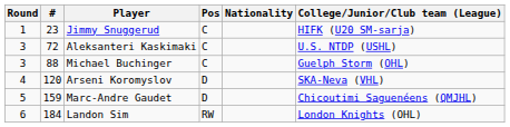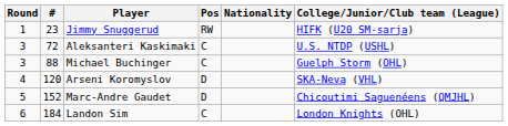 <table class="wikitable">
 <tr>
 <th>Round</th>
 <th>#</th>
 <th>Player</th>
 <th>Pos</th>
 <th>Nationality</th>
 <th>College/Junior/Club team (League)</th>
 </tr>
 <tr>
 <td style="text-align:center;">1</td>
 <td style="text-align:center;">23</td>
 <td><a href='#'>Jimmy Snuggerud</a></td>
-<td>C</td>
+<td>RW</td>
 <td></td>
 <td><a href='#'>HIFK</a> (<a href='#'>U20 SM-sarja</a>)</td>
 </tr>
 <tr>
 <td style="text-align:center;">3</td>
 <td style="text-align:center;">72</td>
 <td Aleksanteri Kaskimäki>Aleksanteri Kaskimaki</td>
 <td>C</td>
 <td></td>
 <td><a href='#'>U.S. NTDP</a> (<a href='#'>USHL</a>)</td>
 </tr>
 <tr>
 <td style="text-align:center;">3</td>
 <td style="text-align:center;">88</td>
 <td>Michael Buchinger</td>
 <td>C</td>
 <td></td>
 <td><a href='#'>Guelph Storm</a> (<a href='#'>OHL</a>)</td>
 </tr>
 <tr>
 <td style="text-align:center;">4</td>
 <td style="text-align:center;">120</td>
 <td>Arseni Koromyslov</td>
 <td>D</td>
 <td></td>
 <td><a href='#'>SKA-Neva</a> (<a href='#'>VHL</a>)</td>
 </tr>
 <tr>
 <td style="text-align:center;">5</td>
-<td style="text-align:center;">159</td>
+<td style="text-align:center;">152</td>
 <td Marc-André Gaudet>Marc-Andre Gaudet</td>
 <td>D</td>
 <td></td>
 <td><a href='#'>Chicoutimi Saguenéens</a> (<a href='#'>QMJHL</a>)</td>
 </tr>
 <tr>
 <td style="text-align:center;">6</td>
 <td style="text-align:center;">184</td>
 <td>Landon Sim</td>
-<td>RW</td>
+<td>C</td>
 <td></td>
 <td><a href='#'>London Knights</a> (OHL)</td>
 </tr>
 </table>
